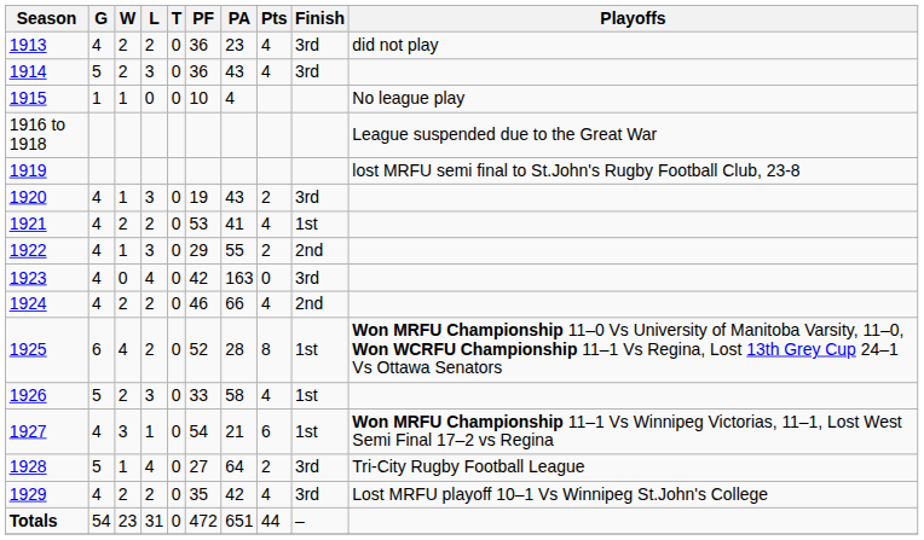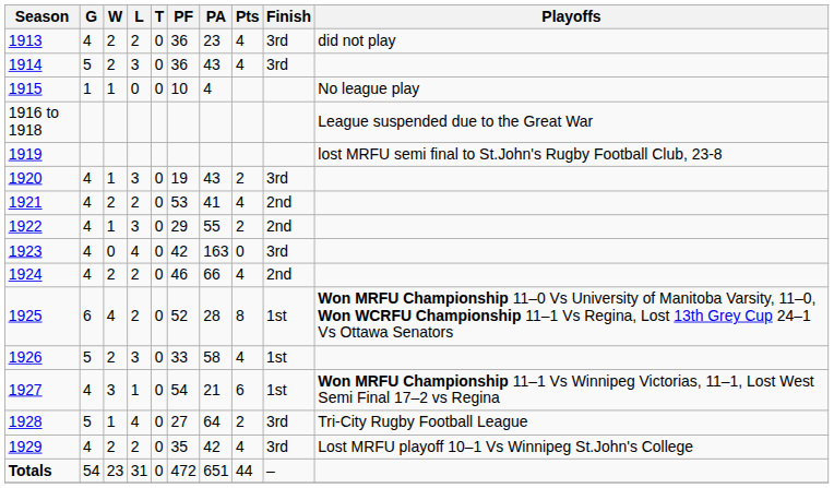 <table class="wikitable">
 <tr>
 <th>Season</th>
 <th>G</th>
 <th>W</th>
 <th>L</th>
 <th>T</th>
 <th>PF</th>
 <th>PA</th>
 <th>Pts</th>
 <th>Finish</th>
 <th>Playoffs</th>
 </tr>
 <tr>
 <td><a href='#'>1913</a></td>
 <td>4</td>
 <td>2</td>
 <td>2</td>
 <td>0</td>
 <td>36</td>
 <td>23</td>
 <td>4</td>
 <td>3rd</td>
 <td>did not play</td>
 </tr>
 <tr>
 <td><a href='#'>1914</a></td>
 <td>5</td>
 <td>2</td>
 <td>3</td>
 <td>0</td>
 <td>36</td>
 <td>43</td>
 <td>4</td>
 <td>3rd</td>
 <td></td>
 </tr>
 <tr>
 <td><a href='#'>1915</a></td>
 <td>1</td>
 <td>1</td>
 <td>0</td>
 <td>0</td>
 <td>10</td>
 <td>4</td>
 <td></td>
 <td></td>
 <td>No league play</td>
 </tr>
 <tr>
 <td>1916 to 1918</td>
 <td></td>
 <td></td>
 <td></td>
 <td></td>
 <td></td>
 <td></td>
 <td></td>
 <td></td>
 <td>League suspended due to the Great War</td>
 </tr>
 <tr>
 <td><a href='#'>1919</a></td>
 <td></td>
 <td></td>
 <td></td>
 <td></td>
 <td></td>
 <td></td>
 <td></td>
 <td></td>
 <td>lost MRFU semi final to St.John's Rugby Football Club, 23-8</td>
 </tr>
 <tr>
 <td><a href='#'>1920</a></td>
 <td>4</td>
 <td>1</td>
 <td>3</td>
 <td>0</td>
 <td>19</td>
 <td>43</td>
 <td>2</td>
 <td>3rd</td>
 <td></td>
 </tr>
 <tr>
 <td><a href='#'>1921</a></td>
 <td>4</td>
 <td>2</td>
 <td>2</td>
 <td>0</td>
 <td>53</td>
 <td>41</td>
 <td>4</td>
-<td>1st</td>
+<td>2nd</td>
 <td></td>
 </tr>
 <tr>
 <td><a href='#'>1922</a></td>
 <td>4</td>
 <td>1</td>
 <td>3</td>
 <td>0</td>
 <td>29</td>
 <td>55</td>
 <td>2</td>
 <td>2nd</td>
 <td></td>
 </tr>
 <tr>
 <td><a href='#'>1923</a></td>
 <td>4</td>
 <td>0</td>
 <td>4</td>
 <td>0</td>
 <td>42</td>
 <td>163</td>
 <td>0</td>
 <td>3rd</td>
 <td></td>
 </tr>
 <tr>
 <td><a href='#'>1924</a></td>
 <td>4</td>
 <td>2</td>
 <td>2</td>
 <td>0</td>
 <td>46</td>
 <td>66</td>
 <td>4</td>
 <td>2nd</td>
 <td></td>
 </tr>
 <tr>
 <td><a href='#'>1925</a></td>
 <td>6</td>
 <td>4</td>
 <td>2</td>
 <td>0</td>
 <td>52</td>
 <td>28</td>
 <td>8</td>
 <td>1st</td>
 <td><strong>Won MRFU Championship</strong> 11–0 Vs University of Manitoba Varsity, 11–0, <strong>Won WCRFU Championship</strong> 11–1 Vs Regina, Lost <a href='#'>13th Grey Cup</a> 24–1 Vs Ottawa Senators</td>
 </tr>
 <tr>
 <td><a href='#'>1926</a></td>
 <td>5</td>
 <td>2</td>
 <td>3</td>
 <td>0</td>
 <td>33</td>
 <td>58</td>
 <td>4</td>
 <td>1st</td>
 <td></td>
 </tr>
 <tr>
 <td><a href='#'>1927</a></td>
 <td>4</td>
 <td>3</td>
 <td>1</td>
 <td>0</td>
 <td>54</td>
 <td>21</td>
 <td>6</td>
 <td>1st</td>
 <td><strong>Won MRFU Championship</strong> 11–1 Vs Winnipeg Victorias, 11–1, Lost West Semi Final 17–2 vs Regina</td>
 </tr>
 <tr>
 <td><a href='#'>1928</a></td>
 <td>5</td>
 <td>1</td>
 <td>4</td>
 <td>0</td>
 <td>27</td>
 <td>64</td>
 <td>2</td>
 <td>3rd</td>
 <td>Tri-City Rugby Football League</td>
 </tr>
 <tr>
 <td><a href='#'>1929</a></td>
 <td>4</td>
 <td>2</td>
 <td>2</td>
 <td>0</td>
 <td>35</td>
 <td>42</td>
 <td>4</td>
 <td>3rd</td>
 <td>Lost MRFU playoff 10–1 Vs Winnipeg St.John's College</td>
 </tr>
 <tr>
 <td><strong>Totals</strong></td>
 <td>54</td>
 <td>23</td>
 <td>31</td>
 <td>0</td>
 <td>472</td>
 <td>651</td>
 <td>44</td>
 <td>–</td>
 <td></td>
 </tr>
 <tr>
 </tr>
 </table>
